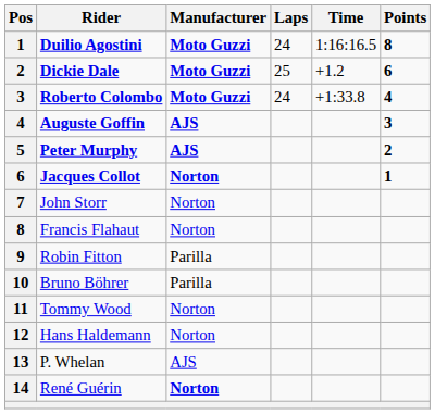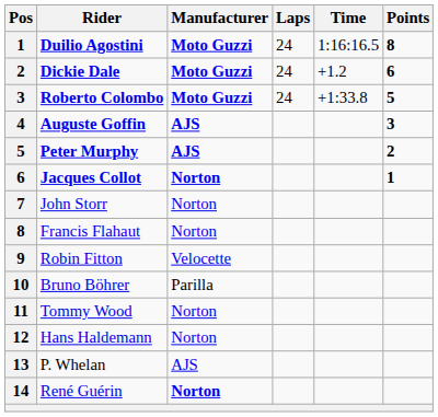 <table class="wikitable" style="font-size: 95%;">
 <tr>
 <th>Pos</th>
 <th>Rider</th>
 <th>Manufacturer</th>
 <th>Laps</th>
 <th>Time</th>
 <th>Points</th>
 </tr>
 <tr>
 <th>1</th>
 <td> <strong><a href='#'>Duilio Agostini</a></strong></td>
 <td><strong><a href='#'>Moto Guzzi</a></strong></td>
 <td>24</td>
 <td>1:16:16.5</td>
 <td><strong>8</strong></td>
 </tr>
 <tr>
 <th>2</th>
 <td> <strong><a href='#'>Dickie Dale</a></strong></td>
 <td><strong><a href='#'>Moto Guzzi</a></strong></td>
-<td>25</td>
+<td>24</td>
 <td>+1.2</td>
 <td><strong>6</strong></td>
 </tr>
 <tr>
 <th>3</th>
 <td> <strong><a href='#'>Roberto Colombo</a></strong></td>
 <td><strong><a href='#'>Moto Guzzi</a></strong></td>
 <td>24</td>
 <td>+1:33.8</td>
-<td><strong>4</strong></td>
+<td><strong>5</strong></td>
 </tr>
 <tr>
 <th>4</th>
 <td> <strong><a href='#'>Auguste Goffin</a></strong></td>
 <td><strong><a href='#'>AJS</a></strong></td>
 <td></td>
 <td></td>
 <td><strong>3</strong></td>
 </tr>
 <tr>
 <th>5</th>
 <td> <strong><a href='#'>Peter Murphy</a></strong></td>
 <td><strong><a href='#'>AJS</a></strong></td>
 <td></td>
 <td></td>
 <td><strong>2</strong></td>
 </tr>
 <tr>
 <th>6</th>
 <td> <strong><a href='#'>Jacques Collot</a></strong></td>
 <td><strong><a href='#'>Norton</a></strong></td>
 <td></td>
 <td></td>
 <td><strong>1</strong></td>
 </tr>
 <tr>
 <th>7</th>
 <td> <a href='#'>John Storr</a></td>
 <td><a href='#'>Norton</a></td>
 <td></td>
 <td></td>
 <td></td>
 </tr>
 <tr>
 <th>8</th>
 <td> <a href='#'>Francis Flahaut</a></td>
 <td><a href='#'>Norton</a></td>
 <td></td>
 <td></td>
 <td></td>
 </tr>
 <tr>
 <th>9</th>
 <td> <a href='#'>Robin Fitton</a></td>
-<td>Parilla</td>
+<td><a href='#'>Velocette</a></td>
 <td></td>
 <td></td>
 <td></td>
 </tr>
 <tr>
 <th>10</th>
 <td> <a href='#'>Bruno Böhrer</a></td>
 <td>Parilla</td>
 <td></td>
 <td></td>
 <td></td>
 </tr>
 <tr>
 <th>11</th>
 <td> <a href='#'>Tommy Wood</a></td>
 <td><a href='#'>Norton</a></td>
 <td></td>
 <td></td>
 <td></td>
 </tr>
 <tr>
 <th>12</th>
 <td> <a href='#'>Hans Haldemann</a></td>
 <td><a href='#'>Norton</a></td>
 <td></td>
 <td></td>
 <td></td>
 </tr>
 <tr>
 <th>13</th>
 <td> P. Whelan</td>
 <td><a href='#'>AJS</a></td>
 <td></td>
 <td></td>
 <td></td>
 </tr>
 <tr>
 <th>14</th>
 <td> <a href='#'>René Guérin</a></td>
 <td><strong><a href='#'>Norton</a></strong></td>
 <td></td>
 <td></td>
 <td></td>
 </tr>
 <tr>
 <th colspan=6></th>
 </tr>
 </table>
